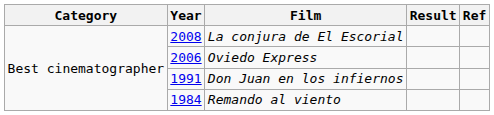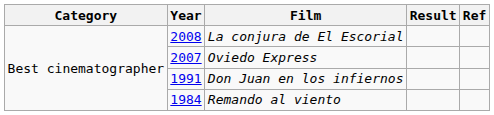 <table class=wikitable>
 <tr>
 <th>Category</th>
 <th>Year</th>
 <th>Film</th>
 <th>Result</th>
 <th>Ref</th>
 </tr>
 <tr>
 <td rowspan=6>Best cinematographer</td>
 <td><a href='#'>2008</a></td>
 <td><em>La conjura de El Escorial</em></td>
 <td></td>
 <td></td>
 </tr>
 <tr>
-<td><a href='#'>2006</a></td>
+<td><a href='#'>2007</a></td>
 <td><em>Oviedo Express</em></td>
 <td></td>
 <td></td>
 </tr>
 <tr>
 <td><a href='#'>1991</a></td>
 <td><em>Don Juan en los infiernos</em></td>
 <td></td>
 <td></td>
 </tr>
 <tr>
 <td><a href='#'>1984</a></td>
 <td><em>Remando al viento</em></td>
 <td></td>
 <td></td>
 </tr>
 <tr>
 </tr>
 </table>
